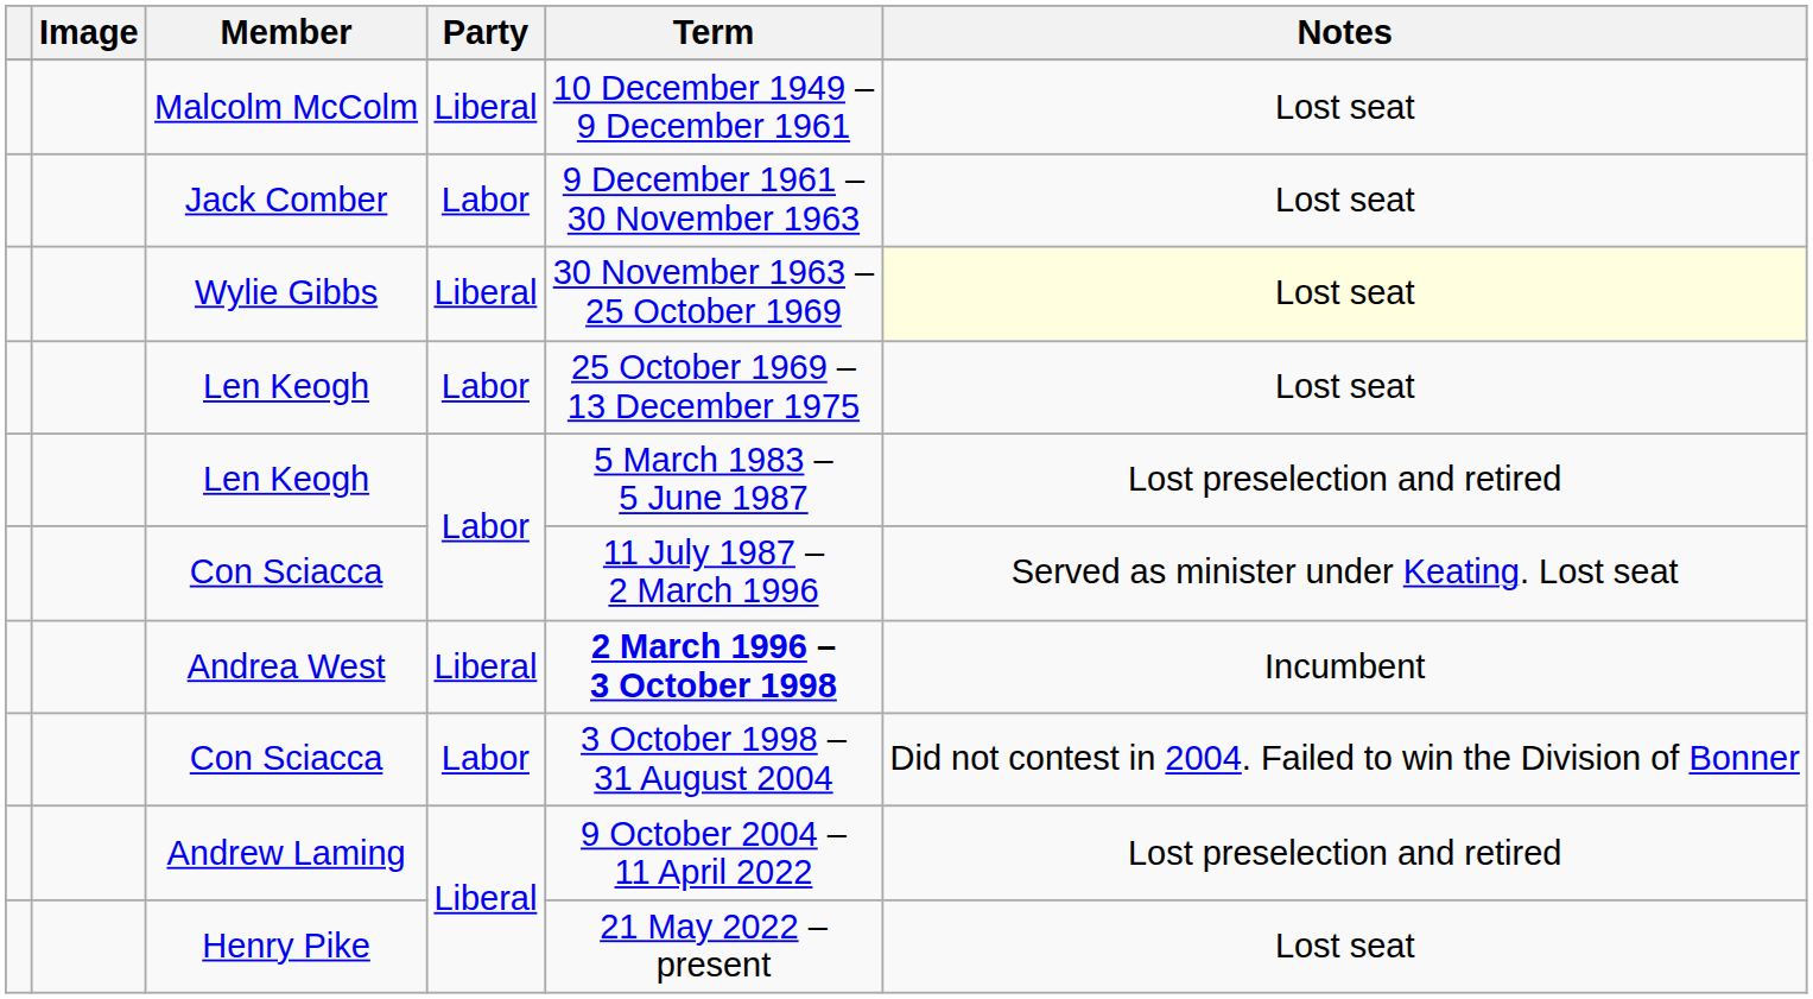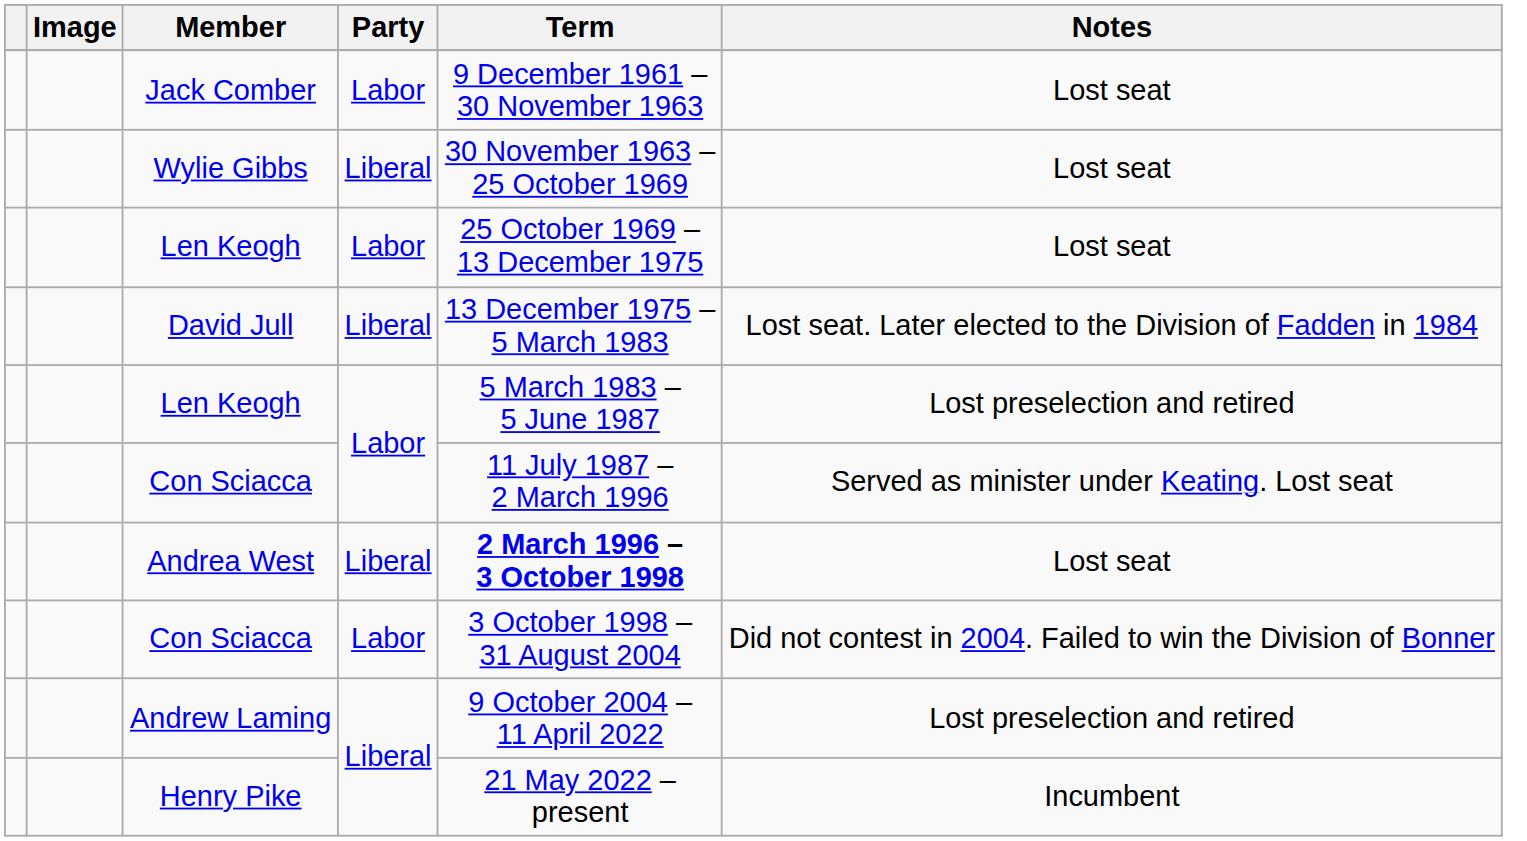 <table class=wikitable style="text-align:center">
 <tr>
 <th></th>
 <th>Image</th>
 <th>Member</th>
 <th>Party</th>
 <th>Term</th>
 <th>Notes</th>
 </tr>
 <tr>
-</tr>
-<tr>
-<td> </td>
-<td></td>
-<td><a href='#'>Malcolm McColm</a><br></td>
-<td><a href='#'>Liberal</a></td>
-<td nowrap><a href='#'>10 December 1949</a> –<br><a href='#'>9 December 1961</a></td>
-<td>Lost seat</td>
 </tr>
 <tr>
 <td> </td>
 <td></td>
 <td><a href='#'>Jack Comber</a><br></td>
 <td><a href='#'>Labor</a></td>
 <td nowrap><a href='#'>9 December 1961</a> –<br><a href='#'>30 November 1963</a></td>
 <td>Lost seat</td>
 </tr>
 <tr>
 <td> </td>
 <td></td>
 <td><a href='#'>Wylie Gibbs</a><br></td>
 <td><a href='#'>Liberal</a></td>
 <td nowrap><a href='#'>30 November 1963</a> –<br><a href='#'>25 October 1969</a></td>
-<td style="background: lightyellow;">Lost seat</td>
+<td>Lost seat</td>
 </tr>
 <tr>
 <td> </td>
 <td></td>
 <td><a href='#'>Len Keogh</a><br></td>
 <td><a href='#'>Labor</a></td>
 <td nowrap><a href='#'>25 October 1969</a> –<br><a href='#'>13 December 1975</a></td>
 <td>Lost seat</td>
+</tr>
+<tr>
+<td> </td>
+<td></td>
+<td><a href='#'>David Jull</a><br></td>
+<td><a href='#'>Liberal</a></td>
+<td nowrap><a href='#'>13 December 1975</a> –<br><a href='#'>5 March 1983</a></td>
+<td>Lost seat. Later elected to the Division of <a href='#'>Fadden</a> in <a href='#'>1984</a></td>
 </tr>
 <tr>
 <td> </td>
 <td></td>
 <td><a href='#'>Len Keogh</a><br></td>
 <td rowspan="2"><a href='#'>Labor</a></td>
 <td nowrap><a href='#'>5 March 1983</a> –<br><a href='#'>5 June 1987</a></td>
 <td>Lost preselection and retired</td>
 </tr>
 <tr>
 <td> </td>
 <td></td>
 <td><a href='#'>Con Sciacca</a><br></td>
 <td nowrap><a href='#'>11 July 1987</a> –<br><a href='#'>2 March 1996</a></td>
 <td>Served as minister under <a href='#'>Keating</a>. Lost seat</td>
 </tr>
 <tr>
 <td> </td>
 <td></td>
 <td><a href='#'>Andrea West</a><br></td>
 <td><a href='#'>Liberal</a></td>
 <td nowrap><strong><a href='#'>2 March 1996</a> –<br><a href='#'>3 October 1998</a></strong></td>
-<td>Incumbent</td>
+<td>Lost seat</td>
 </tr>
 <tr>
 <td> </td>
 <td></td>
 <td><a href='#'>Con Sciacca</a><br></td>
 <td><a href='#'>Labor</a></td>
 <td nowrap><a href='#'>3 October 1998</a> –<br><a href='#'>31 August 2004</a></td>
 <td>Did not contest in <a href='#'>2004</a>. Failed to win the Division of <a href='#'>Bonner</a></td>
 </tr>
 <tr>
 <td> </td>
 <td></td>
 <td><a href='#'>Andrew Laming</a><br></td>
 <td rowspan=2><a href='#'>Liberal</a></td>
 <td nowrap><a href='#'>9 October 2004</a> –<br><a href='#'>11 April 2022</a></td>
 <td>Lost preselection and retired</td>
 </tr>
 <tr>
 <td> </td>
 <td></td>
 <td><a href='#'>Henry Pike</a></td>
 <td nowrap><a href='#'>21 May 2022</a> –<br>present</td>
-<td>Lost seat</td>
+<td>Incumbent</td>
 </tr>
 </table>
